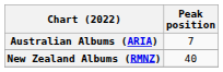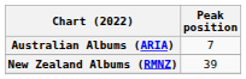 <table class="wikitable sortable plainrowheaders" style="text-align:center">
 <tr>
 <th scope="col">Chart (2022)</th>
 <th scope="col">Peak<br>position</th>
 </tr>
 <tr>
 <th scope="row">Australian Albums (<a href='#'>ARIA</a>)</th>
 <td>7</td>
 </tr>
 <tr>
 </tr>
 <tr>
 <th scope="row">New Zealand Albums (<a href='#'>RMNZ</a>)</th>
-<td>40</td>
+<td>39</td>
 </tr>
 <tr>
 </tr>
 <tr>
 </tr>
 <tr>
 </tr>
 <tr>
 </tr>
 </table>
